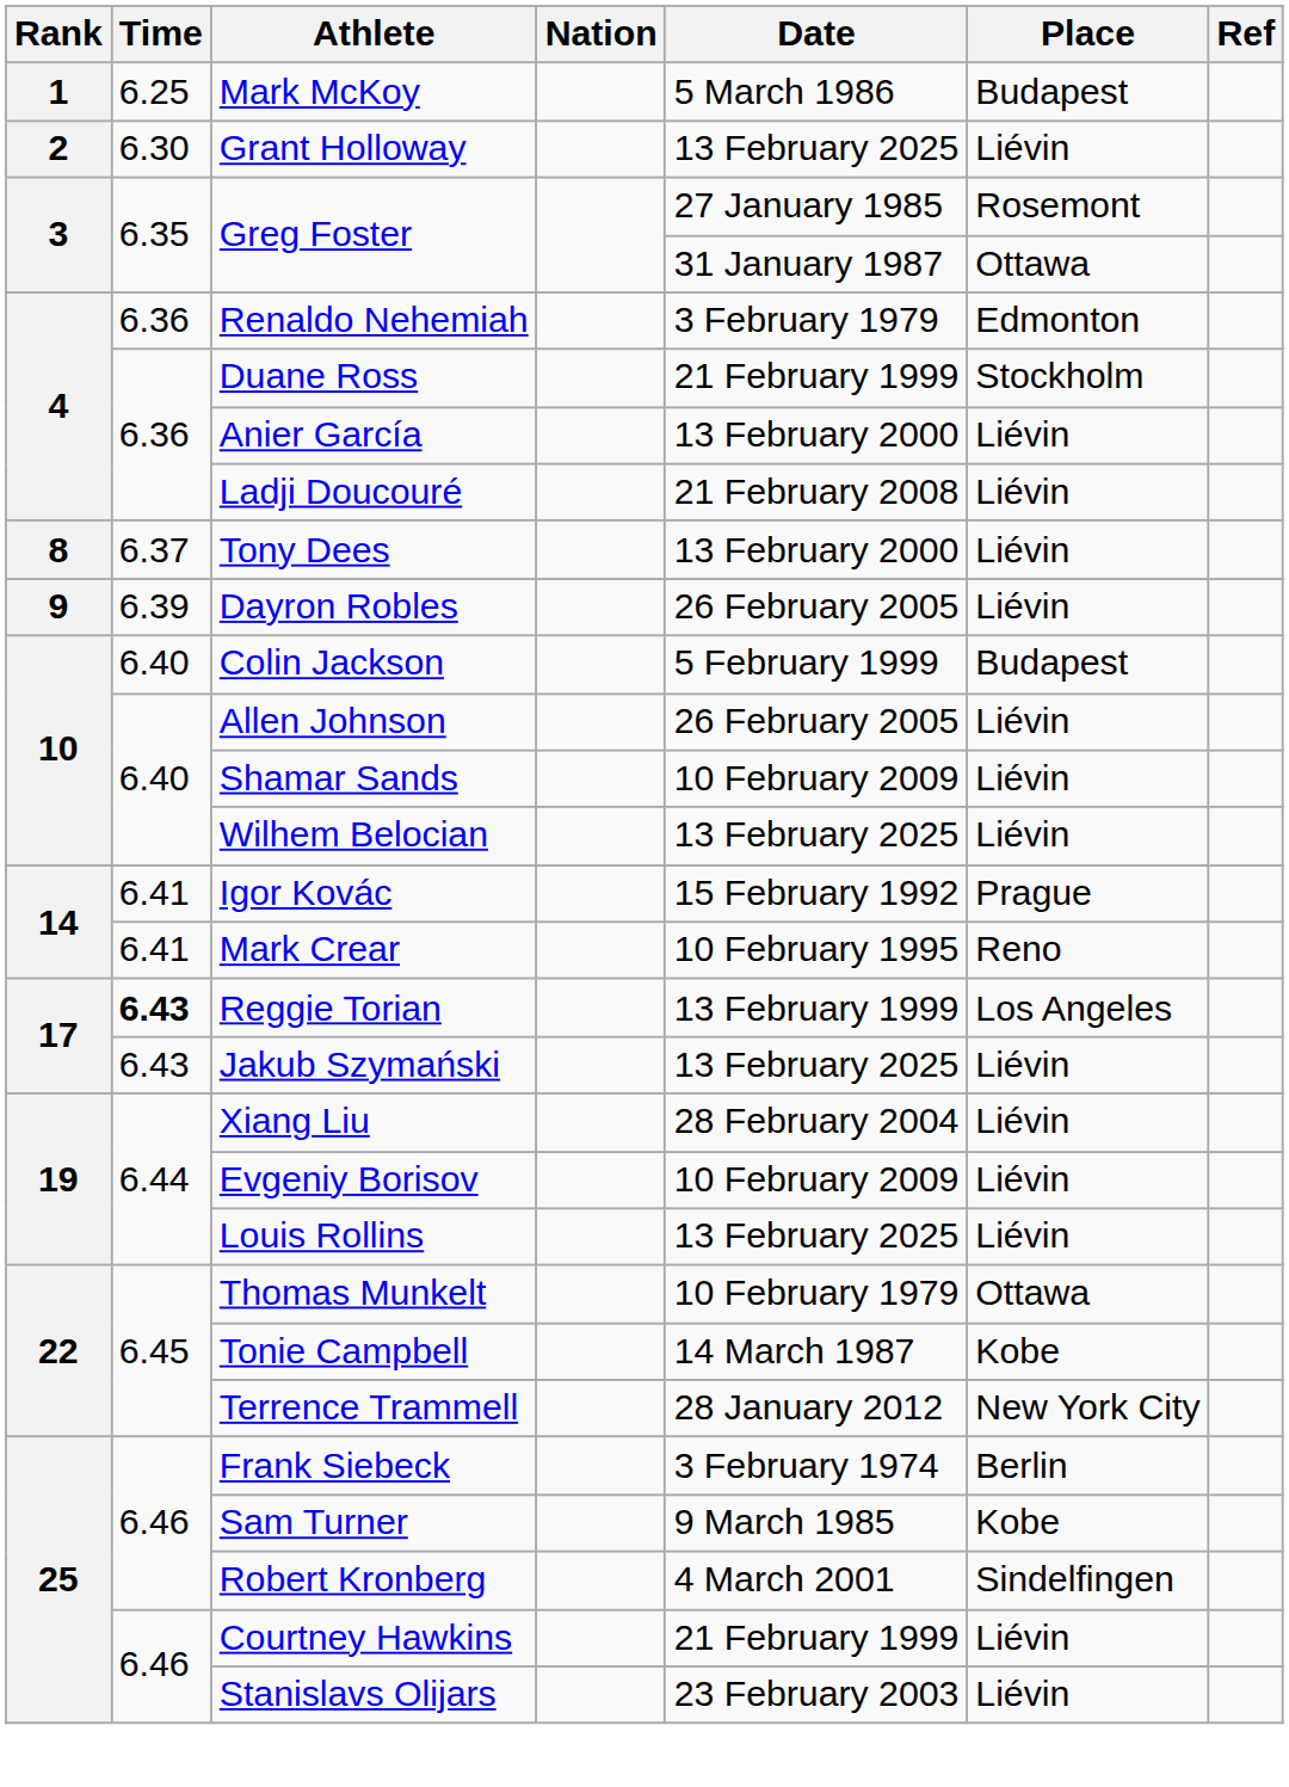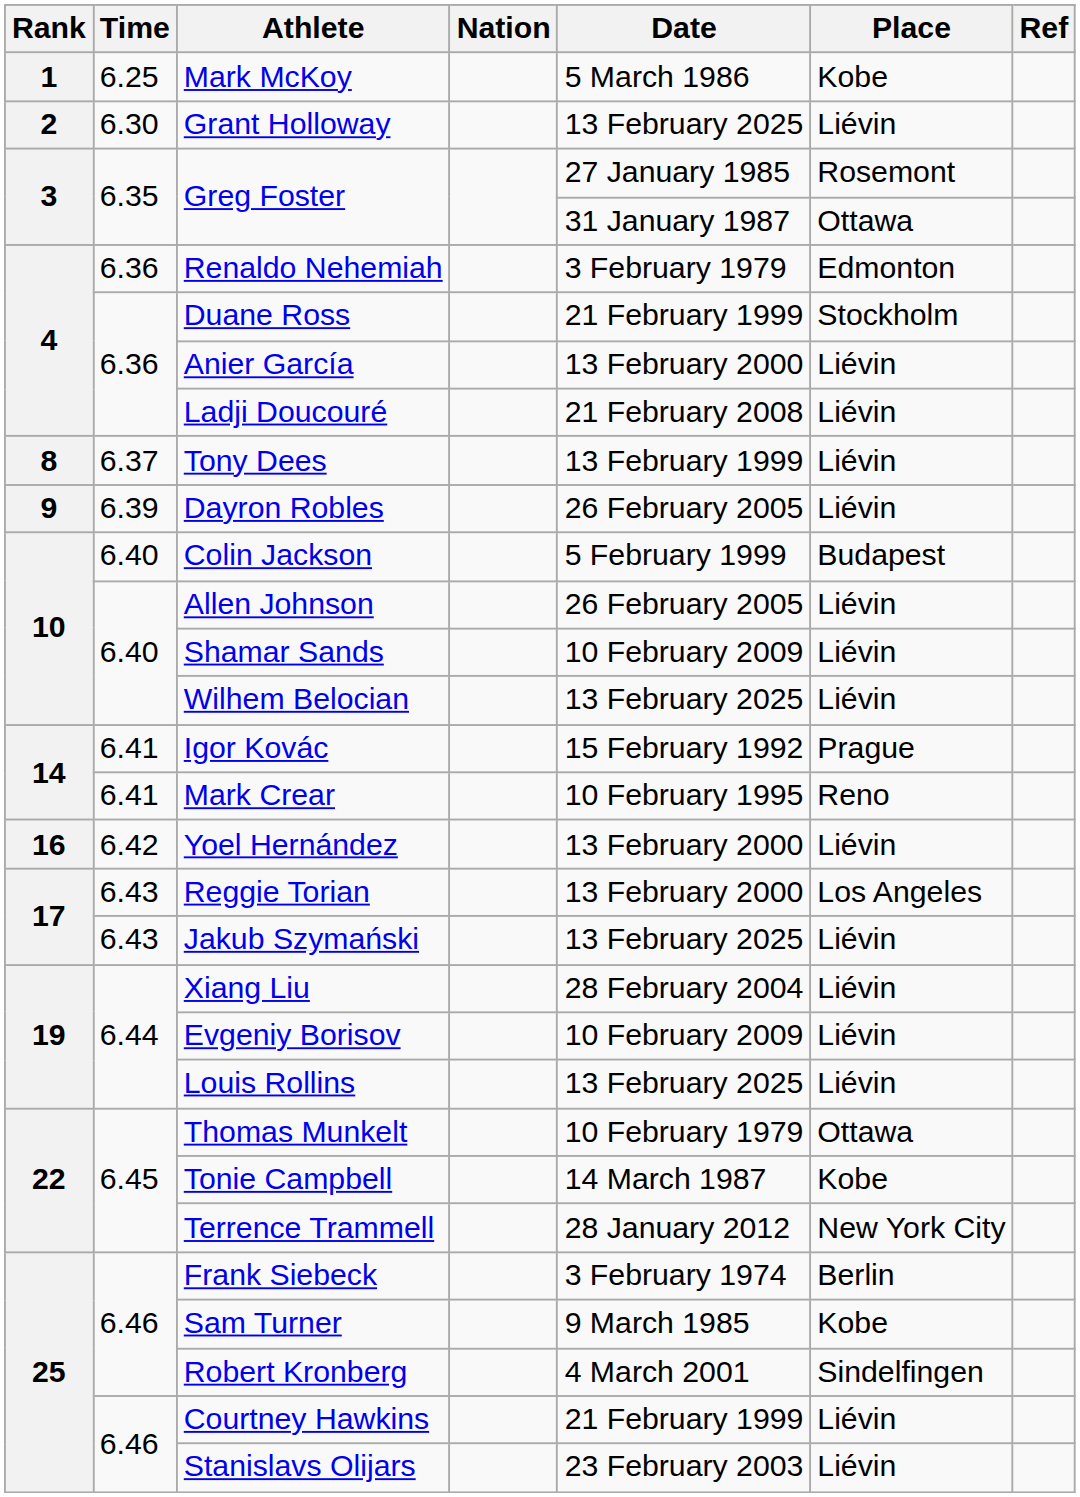 <table class="wikitable">
 <tr>
 <th>Rank</th>
 <th>Time</th>
 <th>Athlete</th>
 <th>Nation</th>
 <th>Date</th>
 <th>Place</th>
 <th>Ref</th>
 </tr>
 <tr>
 <th>1</th>
 <td>6.25</td>
 <td><a href='#'>Mark McKoy</a></td>
 <td></td>
 <td>5 March 1986</td>
-<td>Budapest</td>
+<td>Kobe</td>
 <td></td>
 </tr>
 <tr>
 <th>2</th>
 <td>6.30</td>
 <td><a href='#'>Grant Holloway</a></td>
 <td></td>
 <td>13 February 2025</td>
 <td>Liévin</td>
 <td></td>
 </tr>
 <tr>
 <th rowspan="2">3</th>
 <td rowspan="2">6.35</td>
 <td rowspan="2"><a href='#'>Greg Foster</a></td>
 <td rowspan="2"></td>
 <td>27 January 1985</td>
 <td>Rosemont</td>
 <td></td>
 </tr>
 <tr>
 <td>31 January 1987</td>
 <td>Ottawa</td>
 <td></td>
 </tr>
 <tr>
 <th rowspan="4">4</th>
 <td>6.36</td>
 <td><a href='#'>Renaldo Nehemiah</a></td>
 <td></td>
 <td>3 February 1979</td>
 <td>Edmonton</td>
 <td></td>
 </tr>
 <tr>
 <td rowspan="3">6.36</td>
 <td><a href='#'>Duane Ross</a></td>
 <td></td>
 <td>21 February 1999</td>
 <td>Stockholm</td>
 <td></td>
 </tr>
 <tr>
 <td><a href='#'>Anier García</a></td>
 <td></td>
 <td>13 February 2000</td>
 <td>Liévin</td>
 <td></td>
 </tr>
 <tr>
 <td><a href='#'>Ladji Doucouré</a></td>
 <td></td>
 <td>21 February 2008</td>
 <td>Liévin</td>
 <td></td>
 </tr>
 <tr>
 <th>8</th>
 <td>6.37</td>
 <td><a href='#'>Tony Dees</a></td>
 <td></td>
-<td>13 February 2000</td>
+<td>13 February 1999</td>
 <td>Liévin</td>
 <td></td>
 </tr>
 <tr>
 <th>9</th>
 <td>6.39</td>
 <td><a href='#'>Dayron Robles</a></td>
 <td></td>
 <td>26 February 2005</td>
 <td>Liévin</td>
 <td></td>
 </tr>
 <tr>
 <th rowspan="4">10</th>
 <td>6.40</td>
 <td><a href='#'>Colin Jackson</a></td>
 <td></td>
 <td>5 February 1999</td>
 <td>Budapest</td>
 <td></td>
 </tr>
 <tr>
 <td rowspan="3">6.40</td>
 <td><a href='#'>Allen Johnson</a></td>
 <td></td>
 <td>26 February 2005</td>
 <td>Liévin</td>
 <td></td>
 </tr>
 <tr>
 <td><a href='#'>Shamar Sands</a></td>
 <td></td>
 <td>10 February 2009</td>
 <td>Liévin</td>
 <td></td>
 </tr>
 <tr>
 <td><a href='#'>Wilhem Belocian</a></td>
 <td></td>
 <td>13 February 2025</td>
 <td>Liévin</td>
 <td></td>
 </tr>
 <tr>
 <th rowspan="2">14</th>
 <td>6.41</td>
 <td><a href='#'>Igor Kovác</a></td>
 <td></td>
 <td>15 February 1992</td>
 <td>Prague</td>
 <td></td>
 </tr>
 <tr>
 <td>6.41 </td>
 <td><a href='#'>Mark Crear</a></td>
 <td></td>
 <td>10 February 1995</td>
 <td>Reno</td>
 <td></td>
 </tr>
 <tr>
+<th>16</th>
+<td>6.42</td>
+<td><a href='#'>Yoel Hernández</a></td>
+<td></td>
+<td>13 February 2000</td>
+<td>Liévin</td>
+<td></td>
+</tr>
+<tr>
 <th rowspan="2">17</th>
-<td><strong>6.43</strong></td>
+<td>6.43</td>
 <td><a href='#'>Reggie Torian</a></td>
 <td></td>
-<td>13 February 1999</td>
+<td>13 February 2000</td>
 <td>Los Angeles</td>
 <td></td>
 </tr>
 <tr>
 <td>6.43</td>
 <td><a href='#'>Jakub Szymański</a></td>
 <td></td>
 <td>13 February 2025</td>
 <td>Liévin</td>
 <td></td>
 </tr>
 <tr>
 <th rowspan="3">19</th>
 <td rowspan="3">6.44</td>
 <td><a href='#'>Xiang Liu</a></td>
 <td></td>
 <td>28 February 2004</td>
 <td>Liévin</td>
 <td></td>
 </tr>
 <tr>
 <td><a href='#'>Evgeniy Borisov</a></td>
 <td></td>
 <td>10 February 2009</td>
 <td>Liévin</td>
 <td></td>
 </tr>
 <tr>
 <td><a href='#'>Louis Rollins</a></td>
 <td></td>
 <td>13 February 2025</td>
 <td>Liévin</td>
 <td></td>
 </tr>
 <tr>
 <th rowspan="3">22</th>
 <td rowspan="3">6.45</td>
 <td><a href='#'>Thomas Munkelt</a></td>
 <td></td>
 <td>10 February 1979</td>
 <td>Ottawa</td>
 <td></td>
 </tr>
 <tr>
 <td><a href='#'>Tonie Campbell</a></td>
 <td></td>
 <td>14 March 1987</td>
 <td>Kobe</td>
 <td></td>
 </tr>
 <tr>
 <td><a href='#'>Terrence Trammell</a></td>
 <td></td>
 <td>28 January 2012</td>
 <td>New York City</td>
 <td></td>
 </tr>
 <tr>
 <th rowspan=5>25</th>
 <td rowspan=3>6.46</td>
 <td><a href='#'>Frank Siebeck</a></td>
 <td></td>
 <td>3 February 1974</td>
 <td>Berlin</td>
 <td></td>
 </tr>
 <tr>
 <td><a href='#'>Sam Turner</a></td>
 <td></td>
 <td>9 March 1985</td>
 <td>Kobe</td>
 <td></td>
 </tr>
 <tr>
 <td><a href='#'>Robert Kronberg</a></td>
 <td></td>
 <td>4 March 2001</td>
 <td>Sindelfingen</td>
 <td></td>
 </tr>
 <tr>
 <td rowspan=2>6.46</td>
 <td><a href='#'>Courtney Hawkins</a></td>
 <td></td>
 <td>21 February 1999</td>
 <td>Liévin</td>
 <td></td>
 </tr>
 <tr>
 <td><a href='#'>Stanislavs Olijars</a></td>
 <td></td>
 <td>23 February 2003</td>
 <td>Liévin</td>
 <td></td>
 </tr>
 </table>
